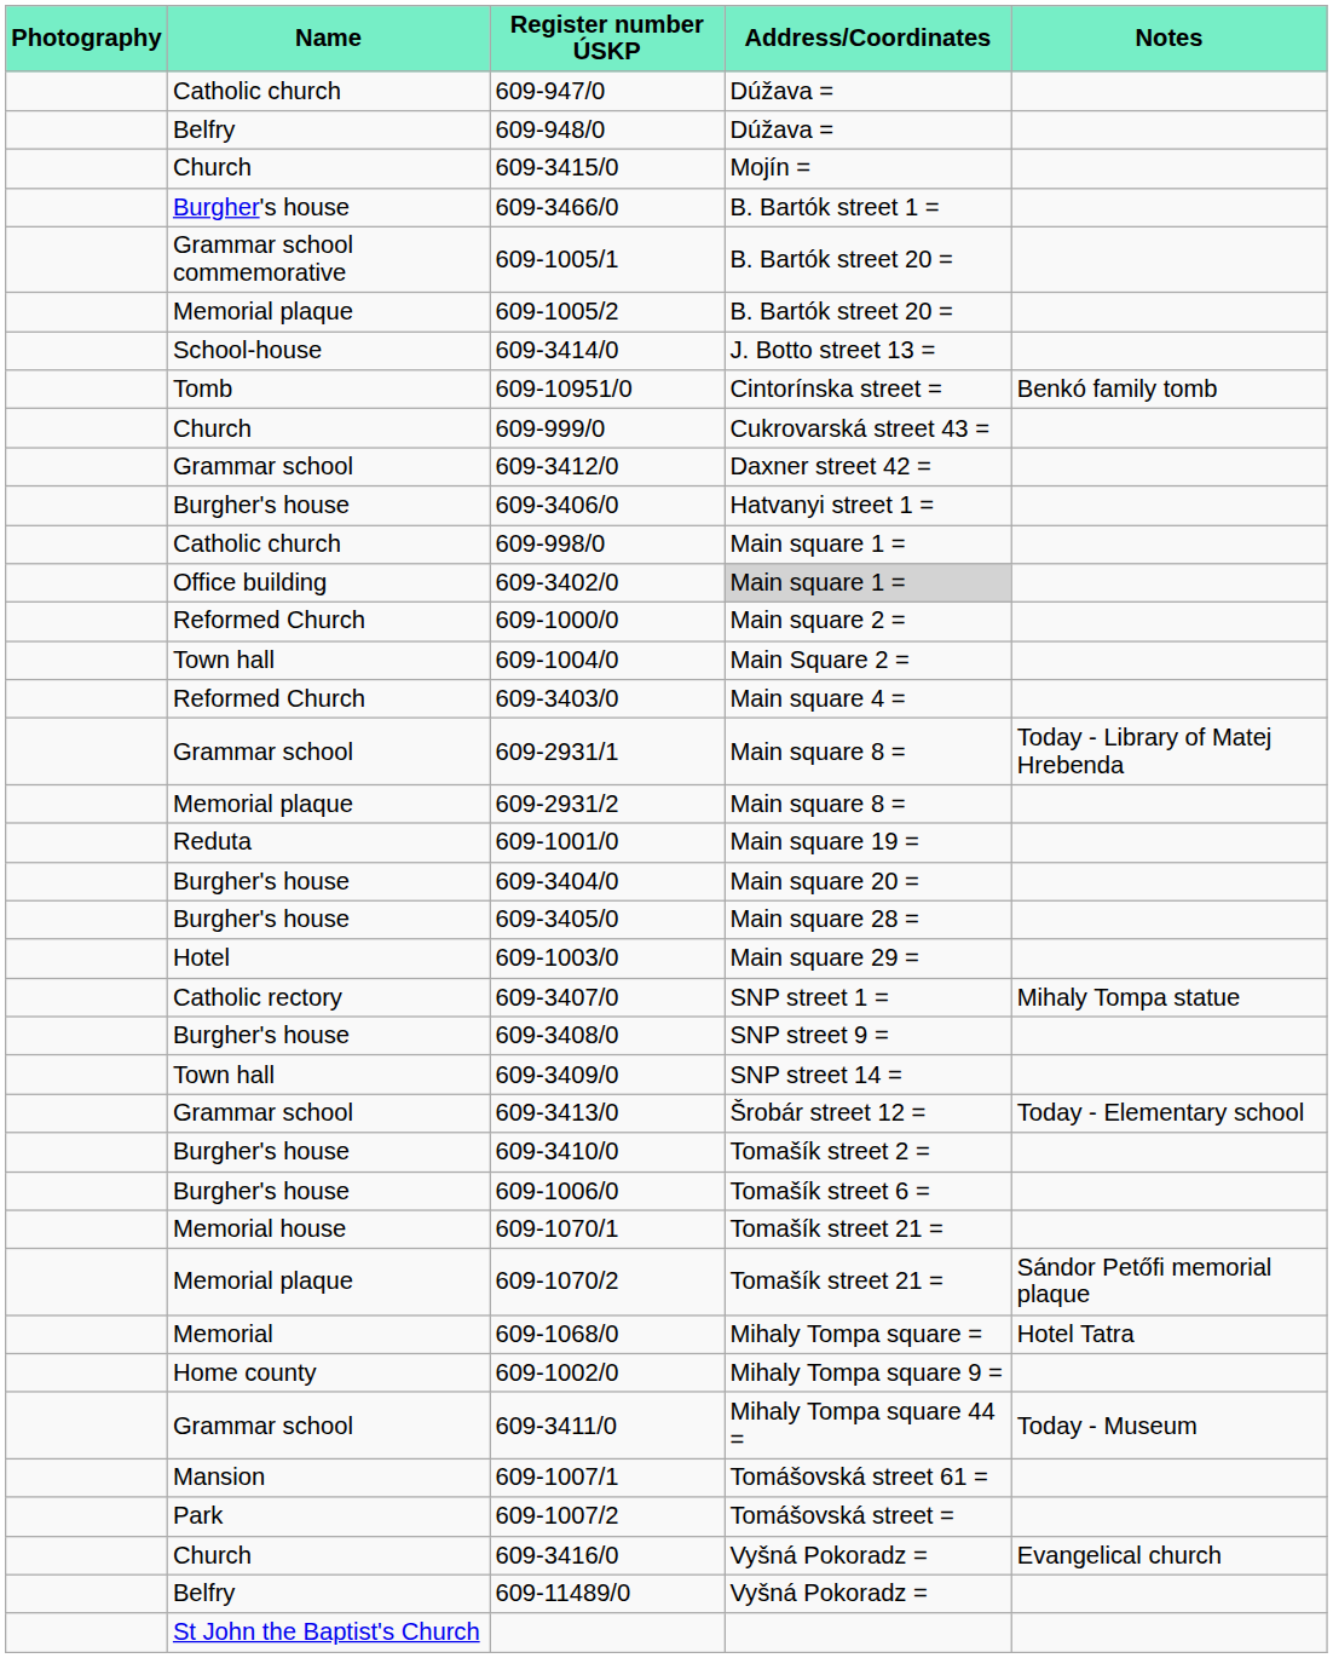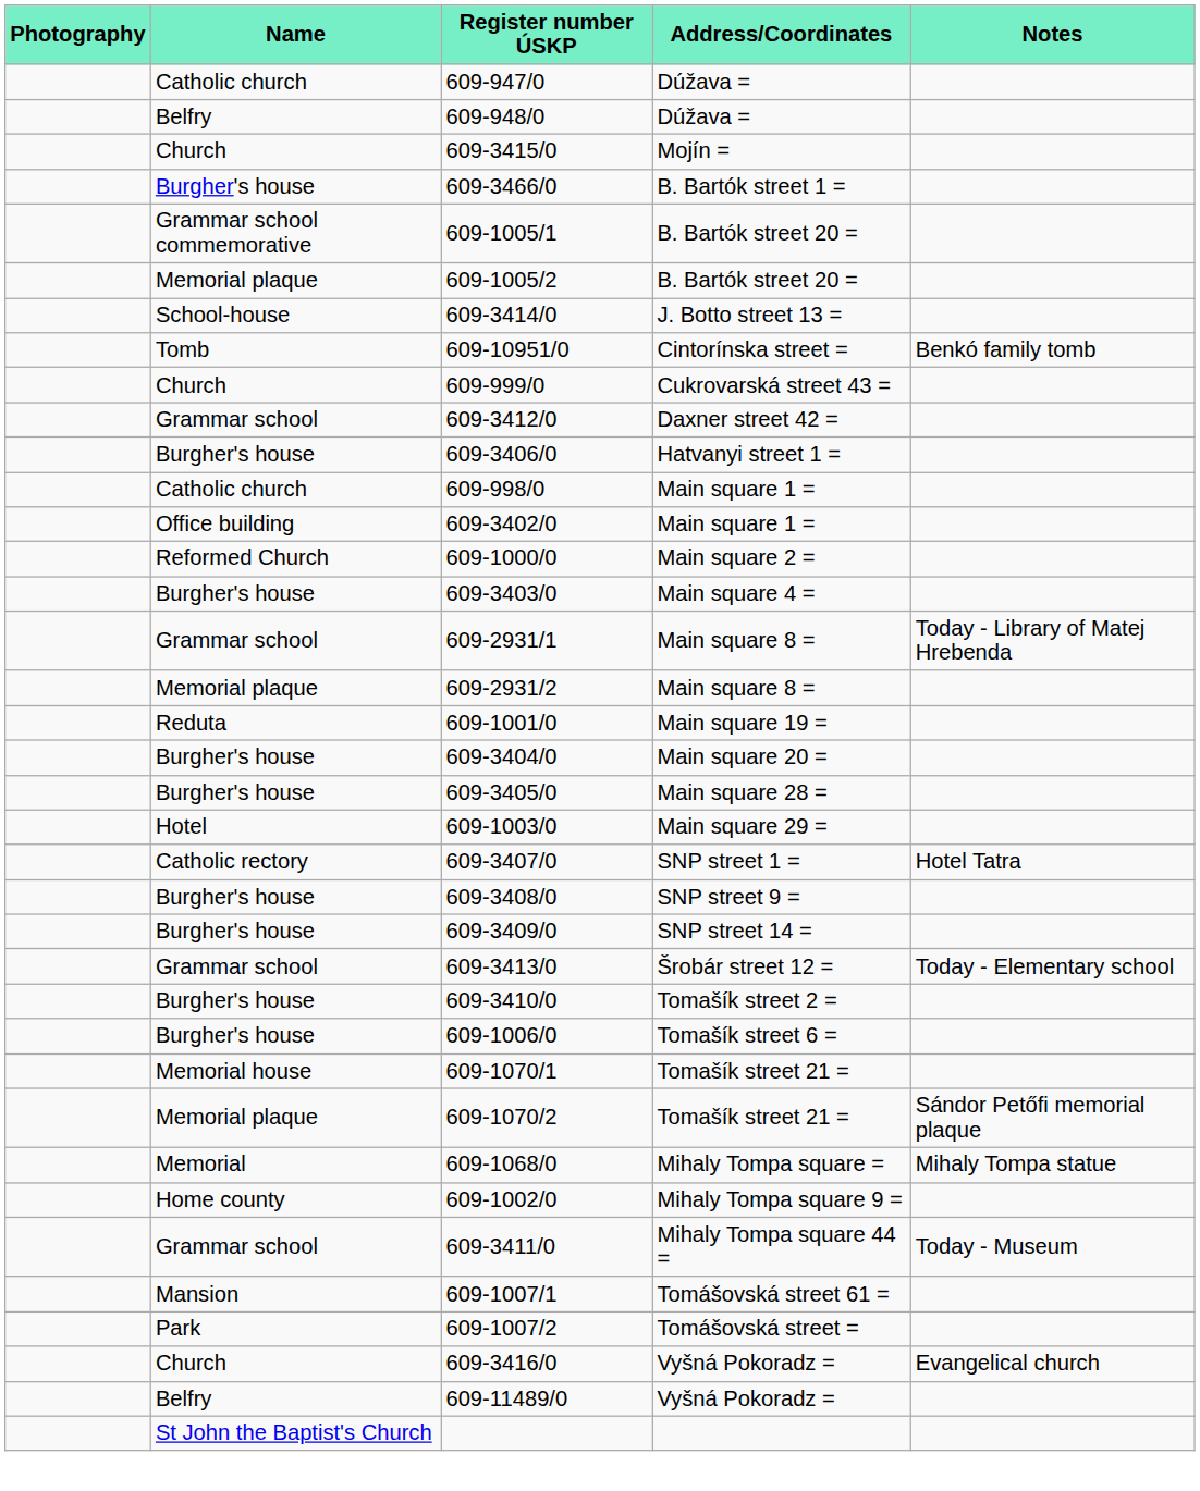 <table class="wikitable sortable">
 <tr>
 <th style="background:#76EEC6;">Photography</th>
 <th style="background:#76EEC6;">Name</th>
 <th style="background:#76EEC6;">Register number ÚSKP</th>
 <th style="background:#76EEC6;">Address/Coordinates</th>
 <th style="background:#76EEC6;">Notes</th>
 </tr>
 <tr>
 <td></td>
 <td>Catholic church</td>
 <td>609-947/0</td>
 <td>Dúžava = </td>
 <td></td>
 </tr>
 <tr>
 <td></td>
 <td>Belfry</td>
 <td>609-948/0</td>
 <td>Dúžava = </td>
 <td></td>
 </tr>
 <tr>
 <td></td>
 <td>Church</td>
 <td>609-3415/0</td>
 <td>Mojín = </td>
 <td></td>
 </tr>
 <tr>
 <td></td>
 <td><a href='#'>Burgher</a>'s house</td>
 <td>609-3466/0</td>
 <td>B. Bartók street 1 = </td>
 <td></td>
 </tr>
 <tr>
 <td></td>
 <td>Grammar school commemorative</td>
 <td>609-1005/1</td>
 <td>B. Bartók street 20  = </td>
 <td></td>
 </tr>
 <tr>
 <td></td>
 <td>Memorial plaque</td>
 <td>609-1005/2</td>
 <td>B. Bartók street 20 = </td>
 <td></td>
 </tr>
 <tr>
 <td></td>
 <td>School-house</td>
 <td>609-3414/0</td>
 <td>J. Botto street 13  = </td>
 <td></td>
 </tr>
 <tr>
 <td></td>
 <td>Tomb</td>
 <td>609-10951/0</td>
 <td>Cintorínska street  = </td>
 <td>Benkó family tomb</td>
 </tr>
 <tr>
 <td></td>
 <td>Church</td>
 <td>609-999/0</td>
 <td>Cukrovarská street 43 = </td>
 <td></td>
 </tr>
 <tr>
 <td></td>
 <td>Grammar school</td>
 <td>609-3412/0</td>
 <td>Daxner street 42 = </td>
 <td></td>
 </tr>
 <tr>
 <td></td>
 <td>Burgher's house</td>
 <td>609-3406/0</td>
 <td>Hatvanyi street 1 = </td>
 <td></td>
 </tr>
 <tr>
 <td></td>
 <td>Catholic church</td>
 <td>609-998/0</td>
 <td>Main square 1 = </td>
 <td></td>
 </tr>
 <tr>
 <td></td>
 <td>Office building</td>
 <td>609-3402/0</td>
-<td style="background: lightgrey;">Main square 1 = </td>
+<td>Main square 1 = </td>
 <td></td>
 </tr>
 <tr>
 <td></td>
 <td>Reformed Church</td>
 <td>609-1000/0</td>
 <td>Main square 2 = </td>
 <td></td>
 </tr>
 <tr>
 <td></td>
-<td>Town hall</td>
-<td>609-1004/0</td>
-<td>Main Square 2 = </td>
-<td></td>
-</tr>
-<tr>
-<td></td>
-<td>Reformed Church</td>
+<td>Burgher's house</td>
 <td>609-3403/0</td>
 <td>Main square 4 = </td>
 <td></td>
 </tr>
 <tr>
 <td></td>
 <td>Grammar school</td>
 <td>609-2931/1</td>
 <td>Main square 8 = </td>
 <td>Today - Library of Matej Hrebenda</td>
 </tr>
 <tr>
 <td></td>
 <td>Memorial plaque</td>
 <td>609-2931/2</td>
 <td>Main square 8 =</td>
 <td></td>
 </tr>
 <tr>
 <td></td>
 <td>Reduta</td>
 <td>609-1001/0</td>
 <td>Main square 19 = </td>
 <td></td>
 </tr>
 <tr>
 <td></td>
 <td>Burgher's house</td>
 <td>609-3404/0</td>
 <td>Main square 20 = </td>
 <td></td>
 </tr>
 <tr>
 <td></td>
 <td>Burgher's house</td>
 <td>609-3405/0</td>
 <td>Main square 28 = </td>
 <td></td>
 </tr>
 <tr>
 <td></td>
 <td>Hotel</td>
 <td>609-1003/0</td>
 <td>Main square 29 = </td>
 <td></td>
 </tr>
 <tr>
 <td></td>
 <td>Catholic rectory</td>
 <td>609-3407/0</td>
 <td>SNP street 1 = </td>
-<td>Mihaly Tompa statue</td>
+<td>Hotel Tatra</td>
 </tr>
 <tr>
 <td></td>
 <td>Burgher's house</td>
 <td>609-3408/0</td>
 <td>SNP street 9 = </td>
 <td></td>
 </tr>
 <tr>
 <td></td>
-<td>Town hall</td>
+<td>Burgher's house</td>
 <td>609-3409/0</td>
 <td>SNP street 14 = </td>
 <td></td>
 </tr>
 <tr>
 <td></td>
 <td>Grammar school</td>
 <td>609-3413/0</td>
 <td>Šrobár street 12 = </td>
 <td>Today - Elementary school</td>
 </tr>
 <tr>
 <td></td>
 <td>Burgher's house</td>
 <td>609-3410/0</td>
 <td>Tomašík street 2 = </td>
 <td></td>
 </tr>
 <tr>
 <td></td>
 <td>Burgher's house</td>
 <td>609-1006/0</td>
 <td>Tomašík street 6 = </td>
 <td></td>
 </tr>
 <tr>
 <td></td>
 <td>Memorial house</td>
 <td>609-1070/1</td>
 <td>Tomašík street 21 = </td>
 <td></td>
 </tr>
 <tr>
 <td></td>
 <td>Memorial plaque</td>
 <td>609-1070/2</td>
 <td>Tomašík street 21  = </td>
 <td>Sándor Petőfi memorial plaque</td>
 </tr>
 <tr>
 <td></td>
 <td>Memorial</td>
 <td>609-1068/0</td>
 <td>Mihaly Tompa square = </td>
-<td>Hotel Tatra</td>
+<td>Mihaly Tompa statue</td>
 </tr>
 <tr>
 <td></td>
 <td>Home county</td>
 <td>609-1002/0</td>
 <td>Mihaly Tompa square 9 = </td>
 <td></td>
 </tr>
 <tr>
 <td></td>
 <td>Grammar school</td>
 <td>609-3411/0</td>
 <td>Mihaly Tompa square 44 = </td>
 <td>Today - Museum</td>
 </tr>
 <tr>
 <td></td>
 <td>Mansion</td>
 <td>609-1007/1</td>
 <td>Tomášovská street 61 = </td>
 <td></td>
 </tr>
 <tr>
 <td></td>
 <td>Park</td>
 <td>609-1007/2</td>
 <td>Tomášovská street = </td>
 <td></td>
 </tr>
 <tr>
 <td></td>
 <td>Church</td>
 <td>609-3416/0</td>
 <td>Vyšná Pokoradz = </td>
 <td>Evangelical church</td>
 </tr>
 <tr>
 <td></td>
 <td>Belfry</td>
 <td>609-11489/0</td>
 <td>Vyšná Pokoradz = </td>
 <td></td>
 </tr>
 <tr>
 <td></td>
 <td><a href='#'>St John the Baptist's Church</a></td>
 <td></td>
 <td></td>
 <td></td>
 </tr>
 </table>
